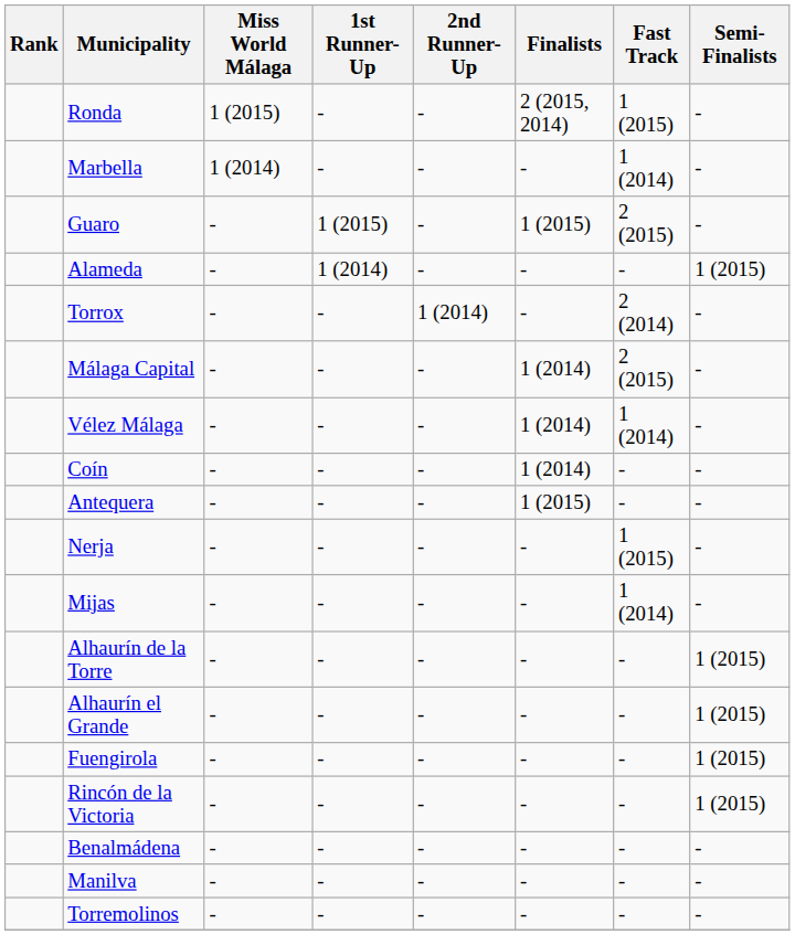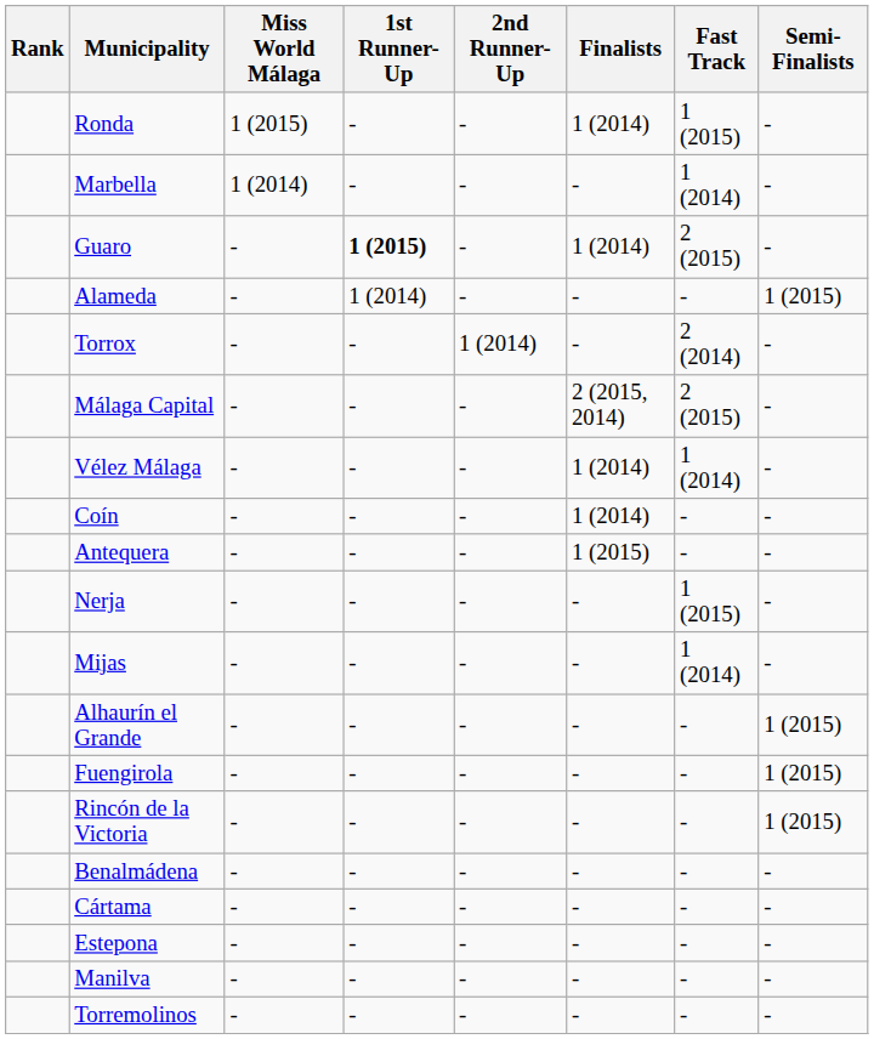 <table class="wikitable sortable">
 <tr>
 <th width=5%>Rank</th>
 <th>Municipality</th>
 <th>Miss World Málaga</th>
 <th>1st Runner-Up</th>
 <th>2nd Runner-Up</th>
 <th>Finalists</th>
 <th>Fast Track</th>
 <th>Semi-Finalists</th>
 </tr>
 <tr>
 <td></td>
 <td> <a href='#'>Ronda</a></td>
 <td>1 (2015)</td>
 <td>-</td>
 <td>-</td>
-<td>2 (2015, 2014)</td>
+<td>1 (2014)</td>
 <td>1 (2015)</td>
 <td>-</td>
 </tr>
 <tr>
 <td></td>
 <td> <a href='#'>Marbella</a></td>
 <td>1 (2014)</td>
 <td>-</td>
 <td>-</td>
 <td>-</td>
 <td>1 (2014)</td>
 <td>-</td>
 </tr>
 <tr>
 <td></td>
 <td> <a href='#'>Guaro</a></td>
 <td>-</td>
-<td>1 (2015)</td>
+<td><strong>1 (2015)</strong></td>
 <td>-</td>
-<td>1 (2015)</td>
+<td>1 (2014)</td>
 <td>2 (2015)</td>
 <td>-</td>
 </tr>
 <tr>
 <td></td>
 <td> <a href='#'>Alameda</a></td>
 <td>-</td>
 <td>1 (2014)</td>
 <td>-</td>
 <td>-</td>
 <td>-</td>
 <td>1 (2015)</td>
 </tr>
 <tr>
 <td></td>
 <td> <a href='#'>Torrox</a></td>
 <td>-</td>
 <td>-</td>
 <td>1 (2014)</td>
 <td>-</td>
 <td>2 (2014)</td>
 <td>-</td>
 </tr>
 <tr>
 <td></td>
 <td> <a href='#'>Málaga Capital</a></td>
 <td>-</td>
 <td>-</td>
 <td>-</td>
-<td>1 (2014)</td>
+<td>2 (2015, 2014)</td>
 <td>2 (2015)</td>
 <td>-</td>
 </tr>
 <tr>
 <td></td>
 <td> <a href='#'>Vélez Málaga</a></td>
 <td>-</td>
 <td>-</td>
 <td>-</td>
 <td>1 (2014)</td>
 <td>1 (2014)</td>
 <td>-</td>
 </tr>
 <tr>
 <td></td>
 <td> <a href='#'>Coín</a></td>
 <td>-</td>
 <td>-</td>
 <td>-</td>
 <td>1 (2014)</td>
 <td>-</td>
 <td>-</td>
 </tr>
 <tr>
 <td></td>
 <td> <a href='#'>Antequera</a></td>
 <td>-</td>
 <td>-</td>
 <td>-</td>
 <td>1 (2015)</td>
 <td>-</td>
 <td>-</td>
 </tr>
 <tr>
 <td></td>
 <td> <a href='#'>Nerja</a></td>
 <td>-</td>
 <td>-</td>
 <td>-</td>
 <td>-</td>
 <td>1 (2015)</td>
 <td>-</td>
 </tr>
 <tr>
 <td></td>
 <td> <a href='#'>Mijas</a></td>
 <td>-</td>
 <td>-</td>
 <td>-</td>
 <td>-</td>
 <td>1 (2014)</td>
 <td>-</td>
 </tr>
 <tr>
 <td></td>
-<td> <a href='#'>Alhaurín de la Torre</a></td>
-<td>-</td>
-<td>-</td>
-<td>-</td>
-<td>-</td>
-<td>-</td>
-<td>1 (2015)</td>
-</tr>
-<tr>
-<td></td>
 <td> <a href='#'>Alhaurín el Grande</a></td>
 <td>-</td>
 <td>-</td>
 <td>-</td>
 <td>-</td>
 <td>-</td>
 <td>1 (2015)</td>
 </tr>
 <tr>
 <td></td>
 <td> <a href='#'>Fuengirola</a></td>
 <td>-</td>
 <td>-</td>
 <td>-</td>
 <td>-</td>
 <td>-</td>
 <td>1 (2015)</td>
 </tr>
 <tr>
 <td></td>
 <td> <a href='#'>Rincón de la Victoria</a></td>
 <td>-</td>
 <td>-</td>
 <td>-</td>
 <td>-</td>
 <td>-</td>
 <td>1 (2015)</td>
 </tr>
 <tr>
 <td></td>
 <td> <a href='#'>Benalmádena</a></td>
 <td>-</td>
 <td>-</td>
 <td>-</td>
 <td>-</td>
 <td>-</td>
 <td>-</td>
 </tr>
 <tr>
 <td></td>
+<td> <a href='#'>Cártama</a></td>
+<td>-</td>
+<td>-</td>
+<td>-</td>
+<td>-</td>
+<td>-</td>
+<td>-</td>
+</tr>
+<tr>
+<td></td>
+<td> <a href='#'>Estepona</a></td>
+<td>-</td>
+<td>-</td>
+<td>-</td>
+<td>-</td>
+<td>-</td>
+<td>-</td>
+</tr>
+<tr>
+<td></td>
 <td> <a href='#'>Manilva</a></td>
 <td>-</td>
 <td>-</td>
 <td>-</td>
 <td>-</td>
 <td>-</td>
 <td>-</td>
 </tr>
 <tr>
 <td></td>
 <td> <a href='#'>Torremolinos</a></td>
 <td>-</td>
 <td>-</td>
 <td>-</td>
 <td>-</td>
 <td>-</td>
 <td>-</td>
 </tr>
 <tr>
 </tr>
 </table>
